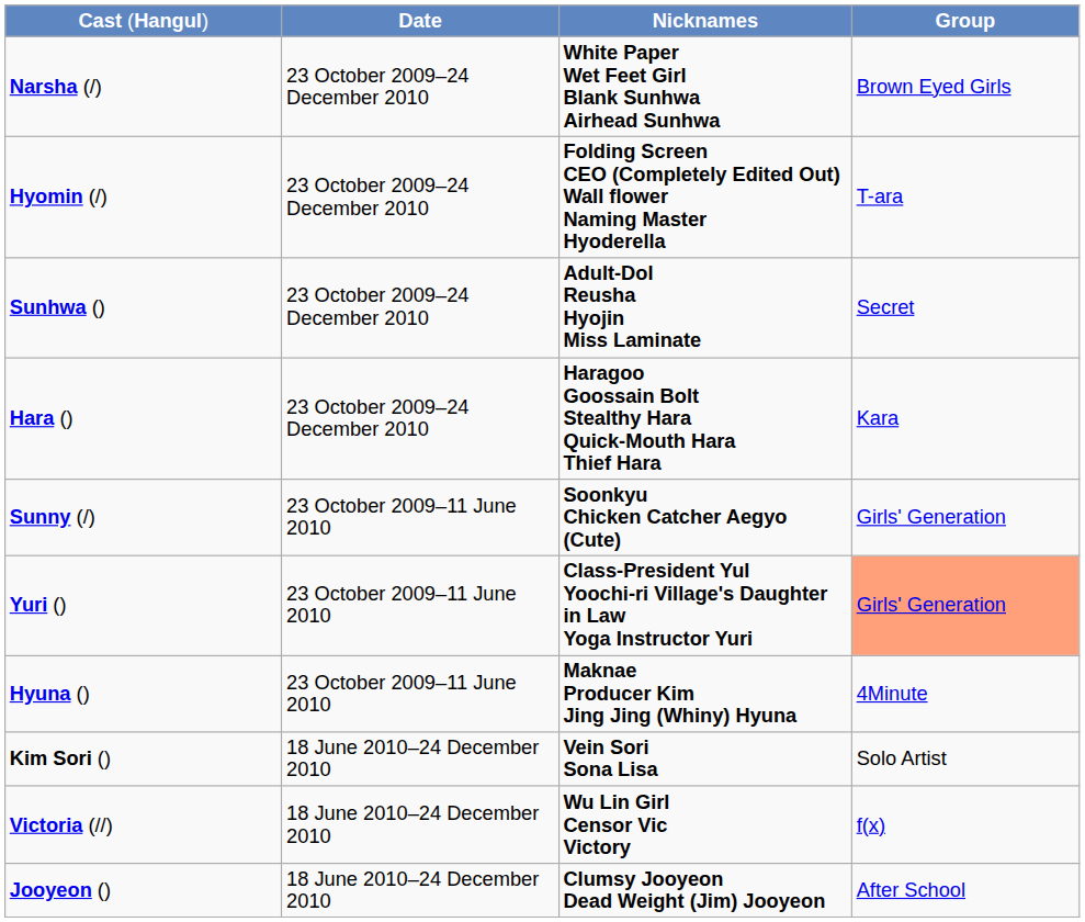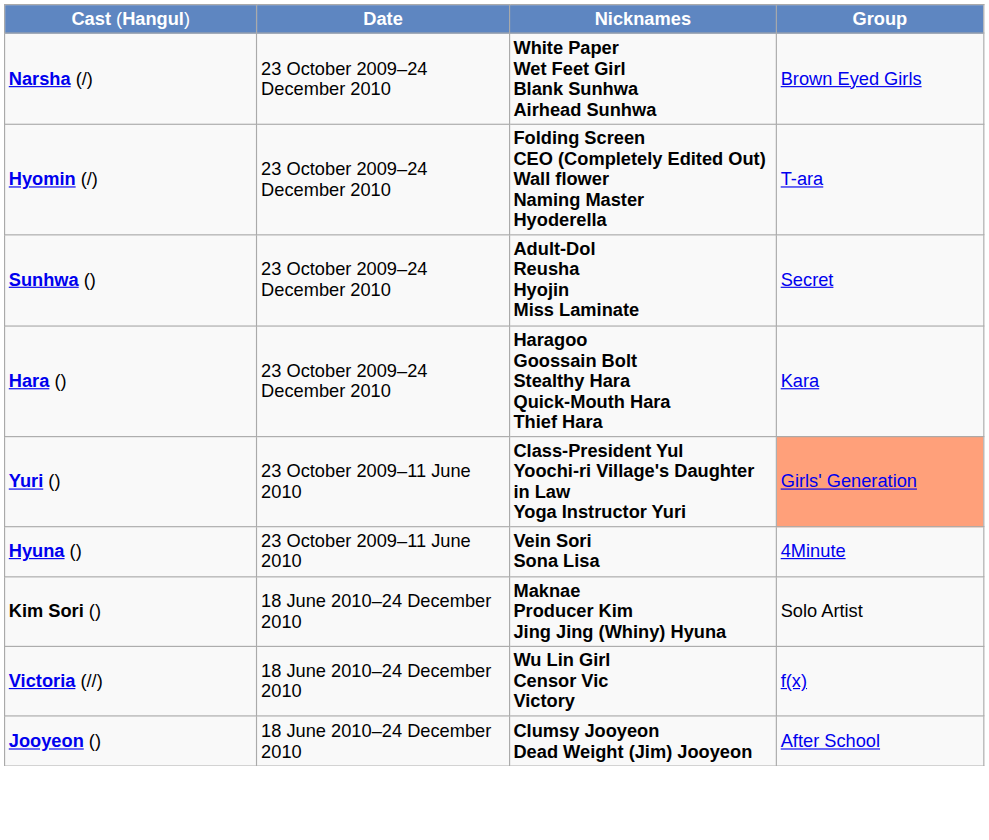 <table class="wikitable" width="68%">
 <tr style="background:#5E86C1; color:white" align=center>
 <td style="width:10%"><strong>Cast</strong> (<strong>Hangul</strong>)</td>
 <td style="width:10%"><strong>Date</strong></td>
 <td style="width:10%"><strong>Nicknames</strong></td>
 <td style="width:7%"><strong>Group</strong></td>
 </tr>
 <tr>
 <td><strong><a href='#'>Narsha</a></strong> (/)</td>
 <td>23 October 2009–24 December 2010</td>
 <td><strong>White Paper <br> Wet Feet Girl <br> Blank Sunhwa <br> Airhead Sunhwa</strong></td>
 <td><a href='#'>Brown Eyed Girls</a></td>
 </tr>
 <tr>
 <td><strong><a href='#'>Hyomin</a></strong> (/)</td>
 <td>23 October 2009–24 December 2010</td>
 <td><strong>Folding Screen <br> CEO (Completely Edited Out) <br> Wall flower<br> Naming Master <br> Hyoderella</strong></td>
 <td><a href='#'>T-ara</a></td>
 </tr>
 <tr>
 <td><strong><a href='#'>Sunhwa</a></strong> ()</td>
 <td>23 October 2009–24 December 2010</td>
 <td><strong>Adult-Dol <br> Reusha <br> Hyojin <br> Miss Laminate</strong></td>
 <td><a href='#'>Secret</a></td>
 </tr>
 <tr>
 <td><strong><a href='#'>Hara</a></strong> ()</td>
 <td>23 October 2009–24 December 2010</td>
 <td><strong>Haragoo <br> Goossain Bolt <br> Stealthy Hara <br> Quick-Mouth Hara <br> Thief Hara</strong></td>
 <td><a href='#'>Kara</a></td>
 </tr>
 <tr>
-<td><strong><a href='#'>Sunny</a></strong> (/)</td>
-<td>23 October 2009–11 June 2010</td>
-<td><strong>Soonkyu <br> Chicken Catcher Aegyo (Cute)</strong></td>
-<td><a href='#'>Girls' Generation</a></td>
-</tr>
-<tr>
 <td><strong><a href='#'>Yuri</a></strong> ()</td>
 <td>23 October 2009–11 June 2010</td>
 <td><strong>Class-President Yul <br> Yoochi-ri Village's Daughter in Law <br> Yoga Instructor Yuri</strong></td>
 <td style="background: lightsalmon;"><a href='#'>Girls' Generation</a></td>
 </tr>
 <tr>
 <td><strong><a href='#'>Hyuna</a></strong> ()</td>
 <td>23 October 2009–11 June 2010</td>
-<td><strong>Maknae <br> Producer Kim <br> Jing Jing (Whiny) Hyuna</strong></td>
+<td><strong>Vein Sori</strong> <br> <strong>Sona Lisa</strong></td>
 <td><a href='#'>4Minute</a></td>
 </tr>
 <tr>
 <td><strong>Kim Sori</strong> ()</td>
 <td>18 June 2010–24 December 2010</td>
-<td><strong>Vein Sori</strong> <br> <strong>Sona Lisa</strong></td>
+<td><strong>Maknae <br> Producer Kim <br> Jing Jing (Whiny) Hyuna</strong></td>
 <td>Solo Artist</td>
 </tr>
 <tr>
 <td><strong><a href='#'>Victoria</a></strong> (//)</td>
 <td>18 June 2010–24 December 2010</td>
 <td><strong>Wu Lin Girl <br> Censor Vic <br> Victory</strong></td>
 <td><a href='#'>f(x)</a></td>
 </tr>
 <tr>
 <td><strong><a href='#'>Jooyeon</a></strong> ()</td>
 <td>18 June 2010–24 December 2010</td>
 <td><strong>Clumsy Jooyeon <br> Dead Weight (Jim) Jooyeon</strong></td>
 <td><a href='#'>After School</a></td>
 </tr>
 </table>
